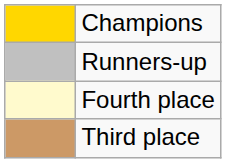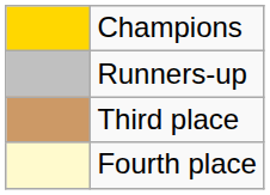 <table class="wikitable">
 <tr>
 <td style="background:gold;width:33%;"></td>
 <td>Champions</td>
 </tr>
 <tr>
 <td style="background:silver;"></td>
 <td>Runners-up</td>
 </tr>
 <tr>
+<td style="background:#c96;"></td>
+<td>Third place</td>
+</tr>
+<tr>
 <td style="background:LemonChiffon;"></td>
 <td>Fourth place</td>
 </tr>
-<tr>
-<td style="background:#c96;"></td>
-<td>Third place</td>
-</tr>
 </table>
